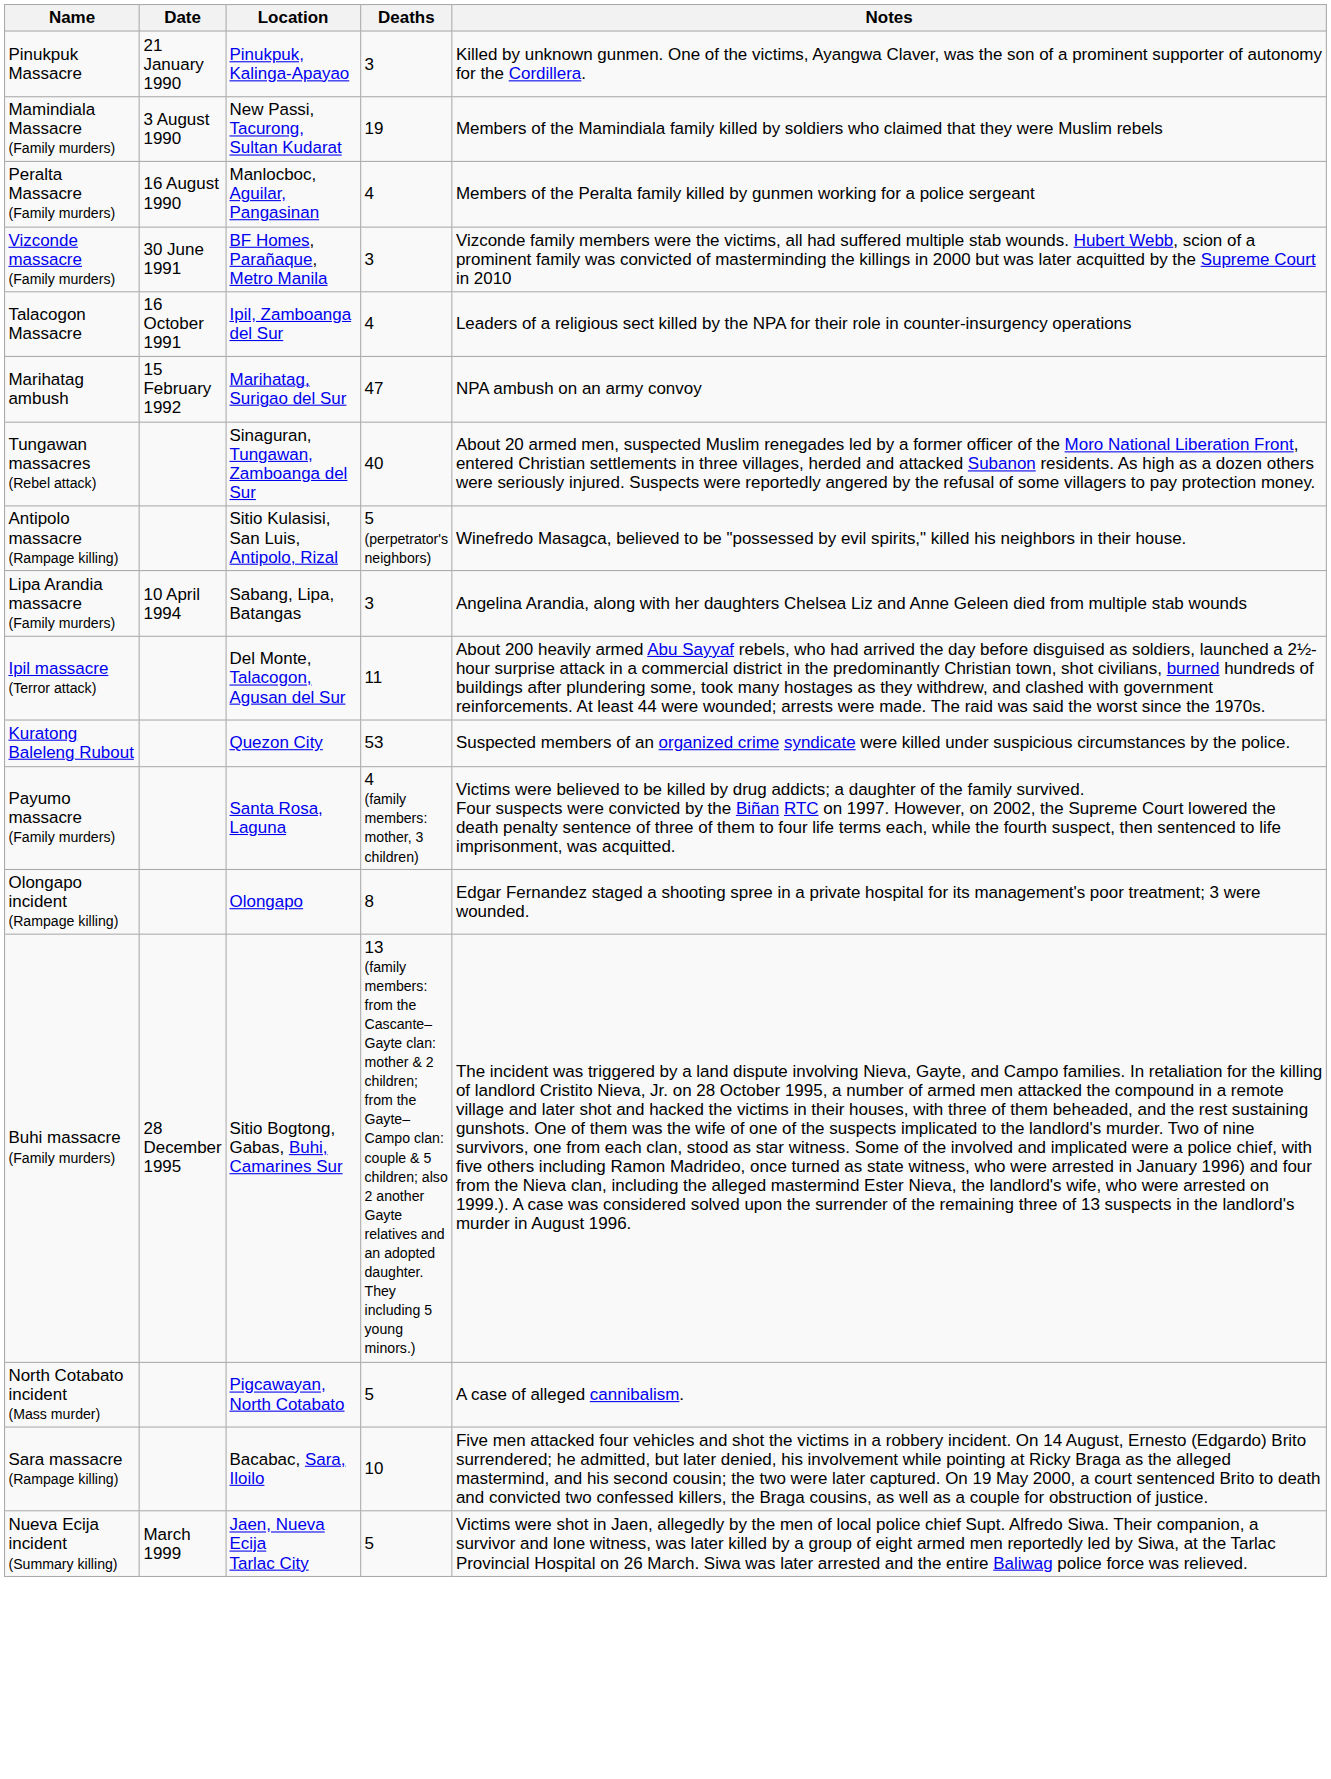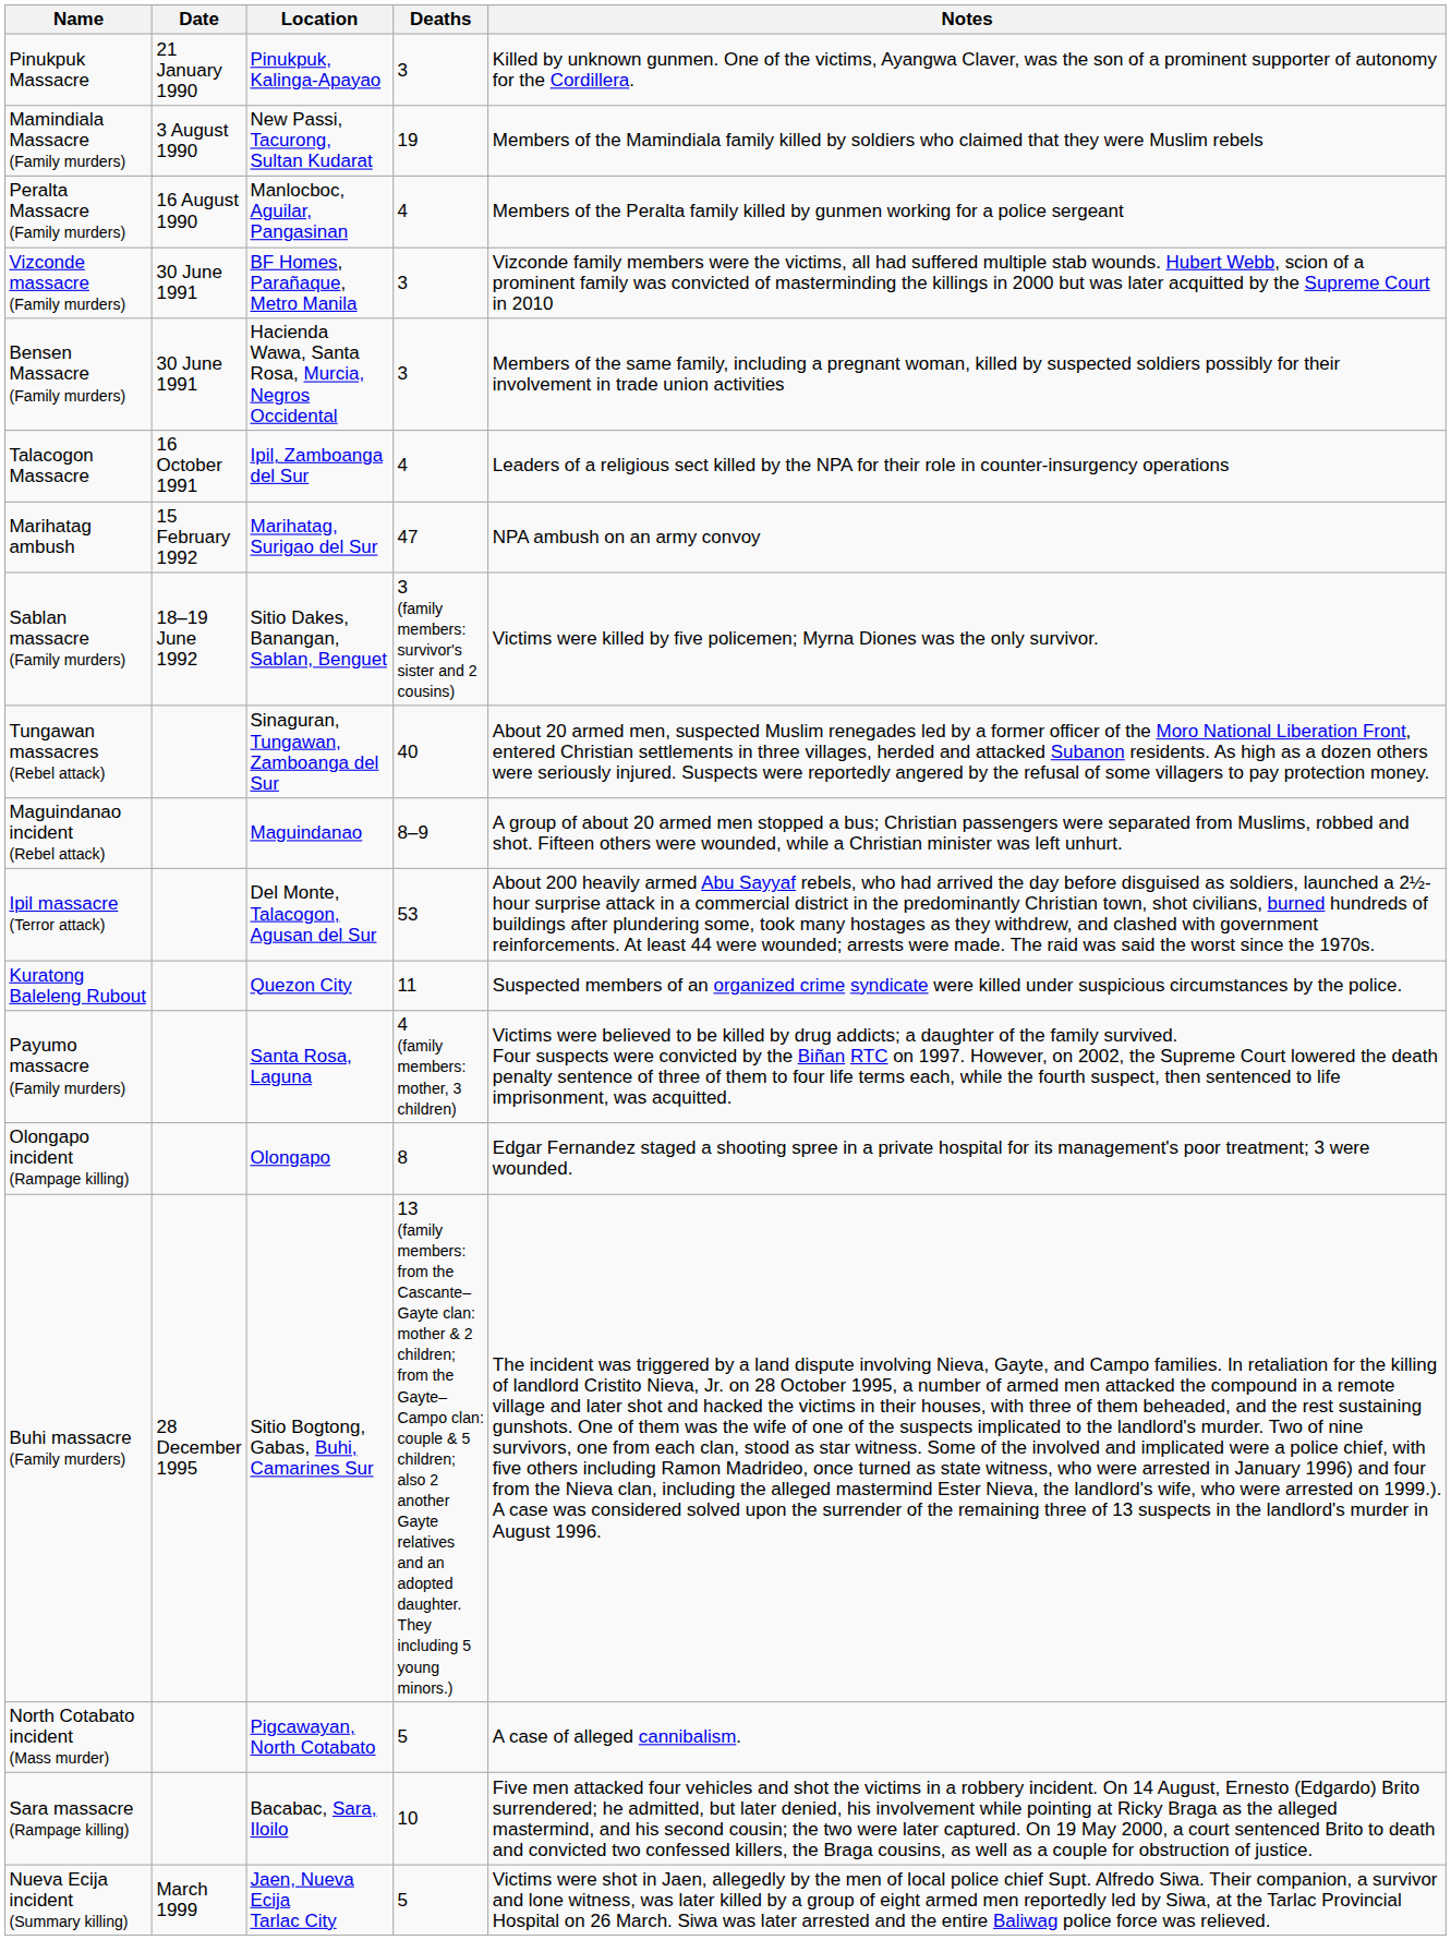 <table class="wikitable sortable">
 <tr>
 <th style="width:120px;">Name</th>
 <th style="width:65px;">Date</th>
 <th style="width:120px;">Location</th>
 <th style="width:75px;" data-sort-type="number">Deaths</th>
 <th class="unsortable">Notes</th>
 </tr>
 <tr>
 <td>Pinukpuk Massacre</td>
 <td>21 January 1990</td>
 <td><a href='#'>Pinukpuk, Kalinga-Apayao</a></td>
 <td>3</td>
 <td>Killed by unknown gunmen. One of the victims, Ayangwa Claver, was the son of a prominent supporter of autonomy for the <a href='#'>Cordillera</a>.</td>
 </tr>
 <tr>
 <td>Mamindiala Massacre<br><small>(Family murders)</small></td>
 <td>3 August 1990</td>
 <td>New Passi, <a href='#'>Tacurong, Sultan Kudarat</a></td>
 <td>19</td>
 <td>Members of the Mamindiala family killed by soldiers who claimed that they were Muslim rebels</td>
 </tr>
 <tr>
 <td>Peralta Massacre<br><small>(Family murders)</small></td>
 <td>16 August 1990</td>
 <td>Manlocboc, <a href='#'>Aguilar, Pangasinan</a></td>
 <td>4</td>
 <td>Members of the Peralta family killed by gunmen working for a police sergeant</td>
 </tr>
 <tr>
 <td><a href='#'>Vizconde massacre</a><br><small>(Family murders)</small></td>
 <td>30 June 1991</td>
 <td><a href='#'>BF Homes</a>, <a href='#'>Parañaque</a>, <a href='#'>Metro Manila</a></td>
 <td>3</td>
 <td>Vizconde family members were the victims, all had suffered multiple stab wounds. <a href='#'>Hubert Webb</a>, scion of a prominent family was convicted of masterminding the killings in 2000 but was later acquitted by the <a href='#'>Supreme Court</a> in 2010</td>
 </tr>
 <tr>
+<td>Bensen Massacre<br><small>(Family murders)</small></td>
+<td>30 June 1991</td>
+<td>Hacienda Wawa, Santa Rosa, <a href='#'>Murcia, Negros Occidental</a></td>
+<td>3</td>
+<td>Members of the same family, including a pregnant woman, killed by suspected soldiers possibly for their involvement in trade union activities</td>
+</tr>
+<tr>
 <td>Talacogon Massacre</td>
 <td>16 October 1991</td>
 <td><a href='#'>Ipil, Zamboanga del Sur</a></td>
 <td>4</td>
 <td>Leaders of a religious sect killed by the NPA for their role in counter-insurgency operations</td>
 </tr>
 <tr>
 <td>Marihatag ambush</td>
 <td>15 February 1992</td>
 <td><a href='#'>Marihatag, Surigao del Sur</a></td>
 <td>47</td>
 <td>NPA ambush on an army convoy</td>
 </tr>
 <tr>
+<td>Sablan massacre<br><small>(Family murders)</small></td>
+<td>18–19 June 1992</td>
+<td>Sitio Dakes, Banangan, <a href='#'>Sablan, Benguet</a></td>
+<td>3<br><small>(family members: survivor's sister and 2 cousins)</small></td>
+<td>Victims were killed by five policemen; Myrna Diones was the only survivor.</td>
+</tr>
+<tr>
 <td>Tungawan massacres<br><small>(Rebel attack)</small></td>
 <td></td>
 <td>Sinaguran, <a href='#'>Tungawan, Zamboanga del Sur</a></td>
 <td>40<br></td>
 <td>About 20 armed men, suspected Muslim renegades led by a former officer of the <a href='#'>Moro National Liberation Front</a>, entered Christian settlements in three villages, herded and attacked <a href='#'>Subanon</a> residents. As high as a dozen others were seriously injured. Suspects were reportedly angered by the refusal of some villagers to pay protection money.</td>
 </tr>
 <tr>
-<td>Antipolo massacre<br><small>(Rampage killing)</small></td>
+<td>Maguindanao incident<br><small>(Rebel attack)</small></td>
 <td></td>
-<td>Sitio Kulasisi, San Luis, <a href='#'>Antipolo, Rizal</a></td>
-<td>5<br><small>(perpetrator's neighbors)</small></td>
-<td>Winefredo Masagca, believed to be "possessed by evil spirits," killed his neighbors in their house.</td>
-</tr>
-<tr>
-<td>Lipa Arandia massacre<br><small>(Family murders)</small></td>
-<td>10 April 1994</td>
-<td>Sabang, Lipa, Batangas</td>
-<td>3</td>
-<td>Angelina Arandia, along with her daughters Chelsea Liz and Anne Geleen died from multiple stab wounds</td>
+<td><a href='#'>Maguindanao</a></td>
+<td>8–9<br></td>
+<td>A group of about 20 armed men stopped a bus; Christian passengers were separated from Muslims, robbed and shot. Fifteen others were wounded, while a Christian minister was left unhurt.</td>
 </tr>
 <tr>
 <td><a href='#'>Ipil massacre</a><br><small>(Terror attack)</small></td>
 <td></td>
 <td>Del Monte, <a href='#'>Talacogon, Agusan del Sur</a></td>
-<td>11</td>
+<td>53<br></td>
 <td>About 200 heavily armed <a href='#'>Abu Sayyaf</a> rebels, who had arrived the day before disguised as soldiers, launched a 2½-hour surprise attack in a commercial district in the predominantly Christian town, shot civilians, <a href='#'>burned</a> hundreds of buildings after plundering some, took many hostages as they withdrew, and clashed with government reinforcements. At least 44 were wounded; arrests were made. The raid was said the worst since the 1970s.</td>
 </tr>
 <tr>
 <td><a href='#'>Kuratong Baleleng Rubout</a></td>
 <td></td>
 <td><a href='#'>Quezon City</a></td>
-<td>53<br></td>
+<td>11</td>
 <td>Suspected members of an <a href='#'>organized crime</a> <a href='#'>syndicate</a> were killed under suspicious circumstances by the police.</td>
 </tr>
 <tr>
 <td>Payumo massacre<br><small>(Family murders)</small></td>
 <td></td>
 <td><a href='#'>Santa Rosa, Laguna</a></td>
 <td>4<br><small>(family members: mother, 3 children)</small></td>
 <td>Victims were believed to be killed by drug addicts; a daughter of the family survived.<br>Four suspects were convicted by the <a href='#'>Biñan</a> <a href='#'>RTC</a> on 1997. However, on 2002, the Supreme Court lowered the death penalty sentence of three of them to four life terms each, while the fourth suspect, then sentenced to life imprisonment, was acquitted.</td>
 </tr>
 <tr>
 <td>Olongapo incident<br><small>(Rampage killing)</small></td>
 <td></td>
 <td><a href='#'>Olongapo</a></td>
 <td>8</td>
 <td>Edgar Fernandez staged a shooting spree in a private hospital for its management's poor treatment; 3 were wounded.</td>
 </tr>
 <tr>
 <td>Buhi massacre<br><small>(Family murders)</small></td>
 <td>28 December 1995</td>
 <td>Sitio Bogtong, Gabas, <a href='#'>Buhi, Camarines Sur</a></td>
 <td>13<br><small>(family members: from the Cascante–Gayte clan: mother & 2 children; from the Gayte–Campo clan: couple & 5 children; also 2 another Gayte relatives and an adopted daughter. They including 5 young minors.)</small></td>
 <td>The incident was triggered by a land dispute involving Nieva, Gayte, and Campo families. In retaliation for the killing of landlord Cristito Nieva, Jr. on 28 October 1995, a number of armed men attacked the compound in a remote village and later shot and hacked the victims in their houses, with three of them beheaded, and the rest sustaining gunshots. One of them was the wife of one of the suspects implicated to the landlord's murder. Two of nine survivors, one from each clan, stood as star witness. Some of the involved and implicated were a police chief, with five others including Ramon Madrideo, once turned as state witness, who were arrested in January 1996) and four from the Nieva clan, including the alleged mastermind Ester Nieva, the landlord's wife, who were arrested on 1999.). A case was considered solved upon the surrender of the remaining three of 13 suspects in the landlord's murder in August 1996.</td>
 </tr>
 <tr>
 <td>North Cotabato incident<br><small>(Mass murder)</small></td>
 <td></td>
 <td><a href='#'>Pigcawayan, North Cotabato</a></td>
 <td>5<br></td>
 <td>A case of alleged <a href='#'>cannibalism</a>.</td>
 </tr>
 <tr>
 <td>Sara massacre<br><small>(Rampage killing)</small></td>
 <td></td>
 <td>Bacabac, <a href='#'>Sara, Iloilo</a></td>
 <td>10<br></td>
 <td>Five men attacked four vehicles and shot the victims in a robbery incident. On 14 August, Ernesto (Edgardo) Brito surrendered; he admitted, but later denied, his involvement while pointing at Ricky Braga as the alleged mastermind, and his second cousin; the two were later captured. On 19 May 2000, a court sentenced Brito to death and convicted two confessed killers, the Braga cousins, as well as a couple for obstruction of justice.</td>
 </tr>
 <tr>
 <td>Nueva Ecija incident<br><small>(Summary killing)</small></td>
 <td>March 1999</td>
 <td><a href='#'>Jaen, Nueva Ecija</a><br><a href='#'>Tarlac City</a></td>
 <td>5<br></td>
 <td>Victims were shot in Jaen, allegedly by the men of local police chief Supt. Alfredo Siwa. Their companion, a survivor and lone witness, was later killed by a group of eight armed men reportedly led by Siwa, at the Tarlac Provincial Hospital on 26 March. Siwa was later arrested and the entire <a href='#'>Baliwag</a> police force was relieved.</td>
 </tr>
 <tr>
 </tr>
 </table>
